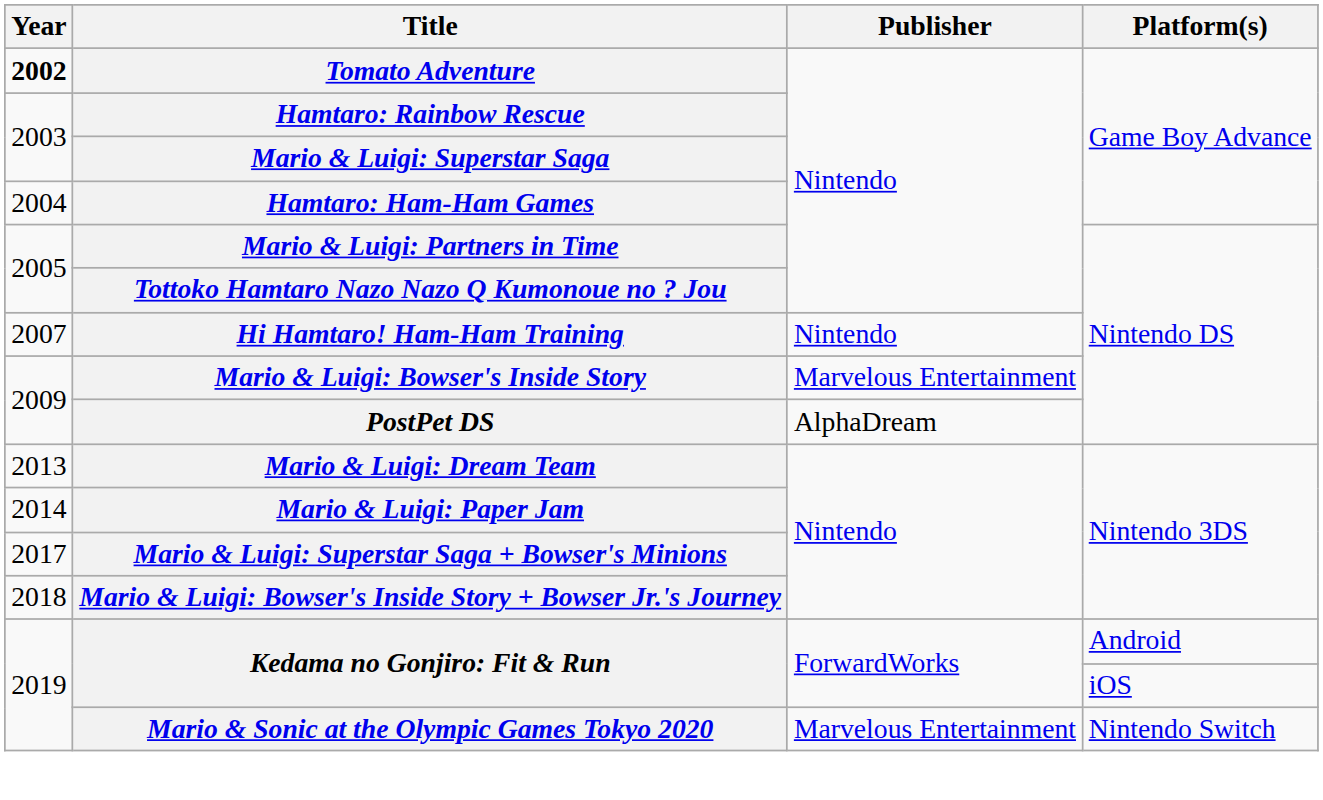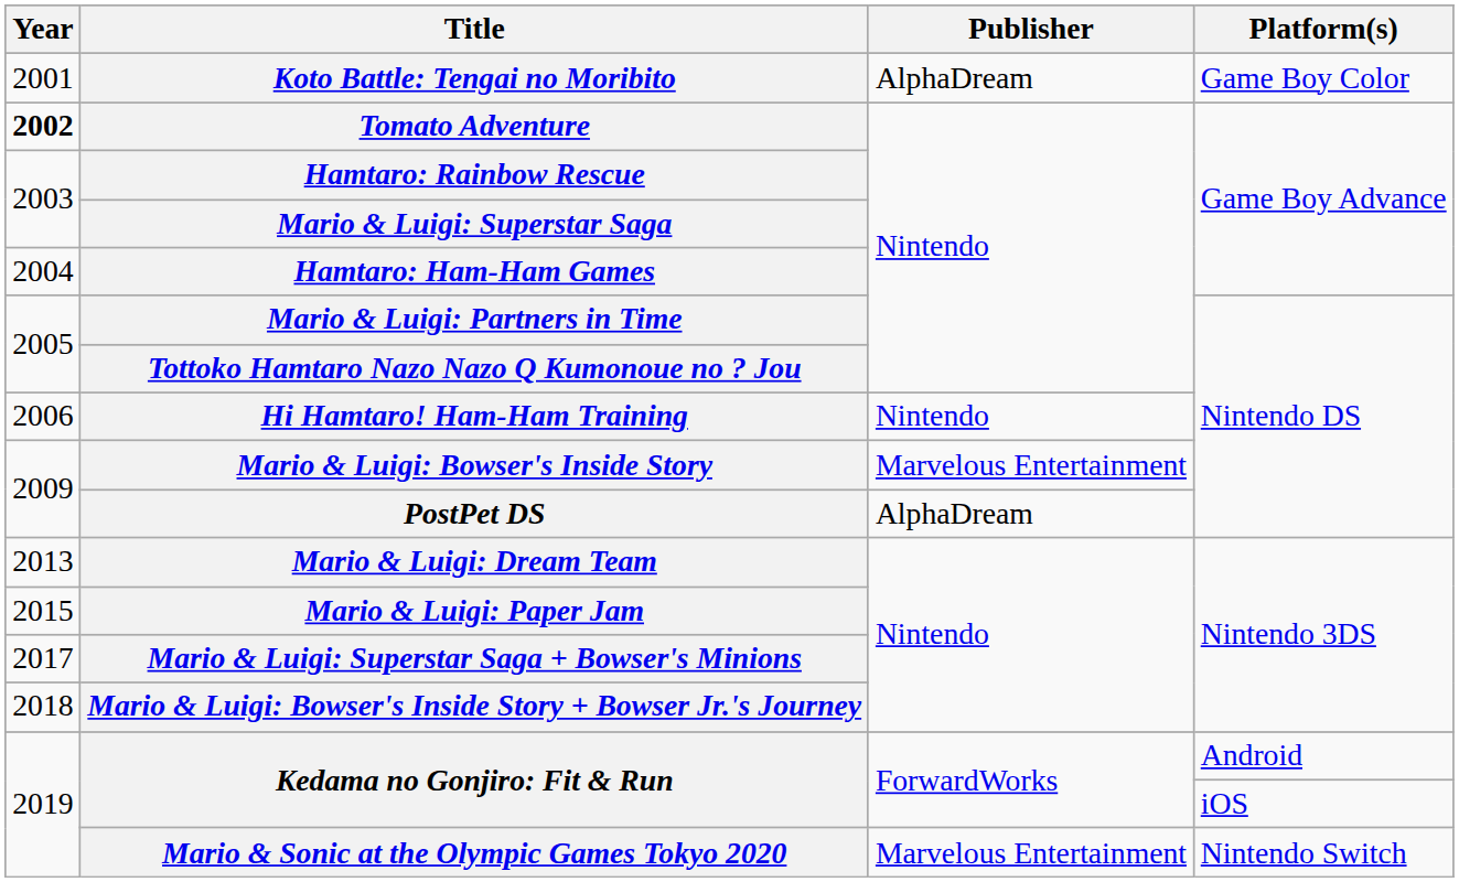 <table class="wikitable sortable plainrowheaders">
 <tr>
 <th scope="col">Year</th>
 <th scope="col">Title</th>
 <th scope="col">Publisher</th>
 <th scope="col">Platform(s)</th>
+</tr>
+<tr>
+<td>2001</td>
+<th scope="row"><em><a href='#'>Koto Battle: Tengai no Moribito</a></em></th>
+<td>AlphaDream</td>
+<td><a href='#'>Game Boy Color</a></td>
 </tr>
 <tr>
 <td><strong>2002</strong></td>
 <th scope="row"><em><a href='#'>Tomato Adventure</a></em></th>
 <td rowspan="6"><a href='#'>Nintendo</a></td>
 <td rowspan="4"><a href='#'>Game Boy Advance</a></td>
 </tr>
 <tr>
 <td rowspan="2">2003</td>
 <th scope="row"><em><a href='#'>Hamtaro: Rainbow Rescue</a></em></th>
 </tr>
 <tr>
 <th scope="row"><em><a href='#'>Mario & Luigi: Superstar Saga</a></em></th>
 </tr>
 <tr>
 <td>2004</td>
 <th scope="row"><em><a href='#'>Hamtaro: Ham-Ham Games</a></em></th>
 </tr>
 <tr>
 <td rowspan="2">2005</td>
 <th scope="row"><em><a href='#'>Mario & Luigi: Partners in Time</a></em></th>
 <td rowspan="5"><a href='#'>Nintendo DS</a></td>
 </tr>
 <tr>
 <th scope="row"><em><a href='#'>Tottoko Hamtaro Nazo Nazo Q Kumonoue no ? Jou</a></em></th>
 </tr>
 <tr>
-<td>2007</td>
+<td>2006</td>
 <th scope="row"><em><a href='#'>Hi Hamtaro! Ham-Ham Training</a></em></th>
 <td><a href='#'>Nintendo</a></td>
 </tr>
 <tr>
 <td rowspan="2">2009</td>
 <th scope="row"><em><a href='#'>Mario & Luigi: Bowser's Inside Story</a></em></th>
 <td><a href='#'>Marvelous Entertainment</a></td>
 </tr>
 <tr>
 <th scope="row"><em>PostPet DS</em></th>
 <td>AlphaDream</td>
 </tr>
 <tr>
 <td>2013</td>
 <th scope="row"><em><a href='#'>Mario & Luigi: Dream Team</a></em></th>
 <td rowspan="4"><a href='#'>Nintendo</a></td>
 <td rowspan="4"><a href='#'>Nintendo 3DS</a></td>
 </tr>
 <tr>
-<td>2014</td>
+<td>2015</td>
 <th scope="row"><em><a href='#'>Mario & Luigi: Paper Jam</a></em></th>
 </tr>
 <tr>
 <td>2017</td>
 <th scope="row"><em><a href='#'>Mario & Luigi: Superstar Saga + Bowser's Minions</a></em></th>
 </tr>
 <tr>
 <td>2018</td>
 <th scope="row"><em><a href='#'>Mario & Luigi: Bowser's Inside Story + Bowser Jr.'s Journey</a></em></th>
 </tr>
 <tr>
 <td rowspan="3">2019</td>
 <th rowspan="2" scope="row"><em>Kedama no Gonjiro: Fit & Run</em></th>
 <td rowspan="2"><a href='#'>ForwardWorks</a></td>
 <td><a href='#'>Android</a></td>
 </tr>
 <tr>
 <td><a href='#'>iOS</a></td>
 </tr>
 <tr>
 <th scope="row"><em><a href='#'>Mario & Sonic at the Olympic Games Tokyo 2020</a></em></th>
 <td><a href='#'>Marvelous Entertainment</a></td>
 <td><a href='#'>Nintendo Switch</a></td>
 </tr>
 </table>
